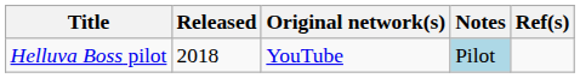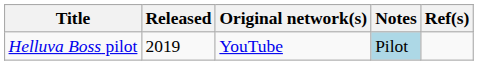 <table class="wikitable">
 <tr>
 <th>Title</th>
 <th>Released</th>
 <th>Original network(s)</th>
 <th>Notes</th>
 <th>Ref(s)</th>
 </tr>
 <tr>
 <td><a href='#'><em>Helluva Boss</em> pilot</a></td>
-<td>2018</td>
+<td>2019</td>
 <td><a href='#'>YouTube</a></td>
 <td style="background: lightblue;">Pilot</td>
 <td><br></td>
 </tr>
 </table>
